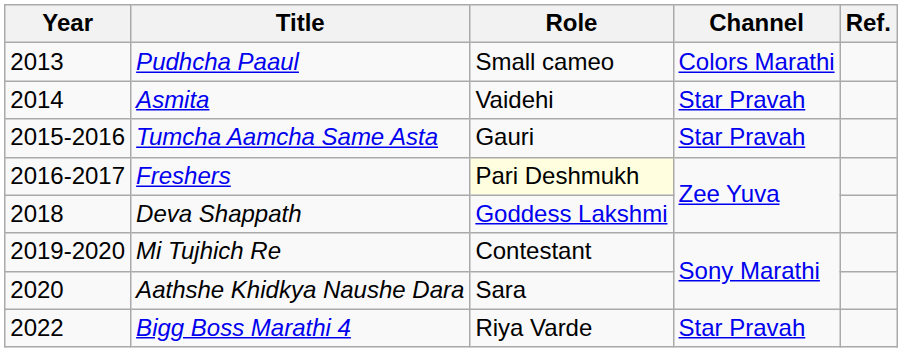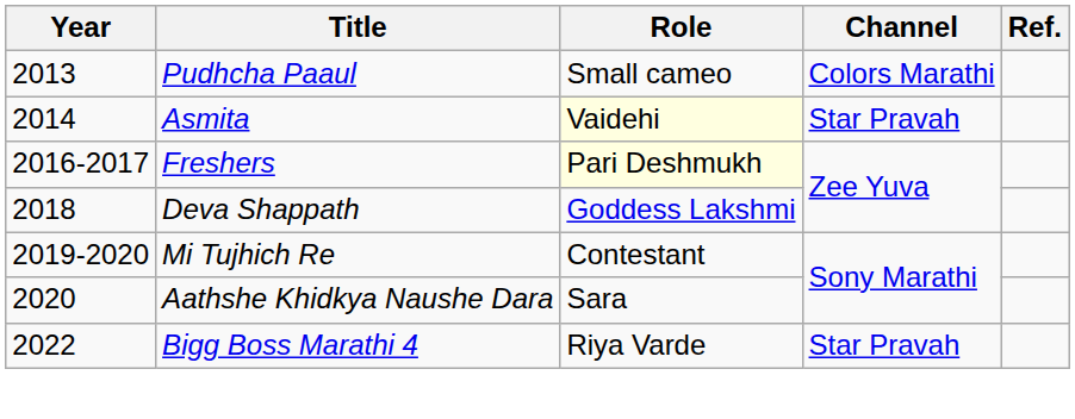 <table class="wikitable">
 <tr>
 <th>Year</th>
 <th>Title</th>
 <th>Role</th>
 <th>Channel</th>
 <th>Ref.</th>
 </tr>
 <tr>
 <td>2013</td>
 <td><em><a href='#'>Pudhcha Paaul</a></em></td>
 <td>Small cameo</td>
 <td><a href='#'>Colors Marathi</a></td>
 <td></td>
 </tr>
 <tr>
 <td>2014</td>
 <td><em><a href='#'>Asmita</a></em></td>
-<td>Vaidehi</td>
-<td><a href='#'>Star Pravah</a></td>
-<td></td>
-</tr>
-<tr>
-<td>2015-2016</td>
-<td><em><a href='#'>Tumcha Aamcha Same Asta</a></em></td>
-<td>Gauri</td>
+<td style="background: lightyellow;">Vaidehi</td>
 <td><a href='#'>Star Pravah</a></td>
 <td></td>
 </tr>
 <tr>
 <td>2016-2017</td>
 <td><em><a href='#'>Freshers</a></em></td>
 <td style="background: lightyellow;">Pari Deshmukh</td>
 <td rowspan="2"><a href='#'>Zee Yuva</a></td>
 <td></td>
 </tr>
 <tr>
 <td>2018</td>
 <td><em>Deva Shappath</em></td>
 <td><a href='#'>Goddess Lakshmi</a></td>
 <td></td>
 </tr>
 <tr>
 <td>2019-2020</td>
 <td><em>Mi Tujhich Re</em></td>
 <td>Contestant</td>
 <td rowspan="2"><a href='#'>Sony Marathi</a></td>
 <td></td>
 </tr>
 <tr>
 <td>2020</td>
 <td><em>Aathshe Khidkya Naushe Dara</em></td>
 <td>Sara</td>
 <td></td>
 </tr>
 <tr>
 <td>2022</td>
 <td><em><a href='#'>Bigg Boss Marathi 4</a></em></td>
 <td>Riya Varde</td>
 <td><a href='#'>Star Pravah</a></td>
 <td></td>
 </tr>
 </table>
